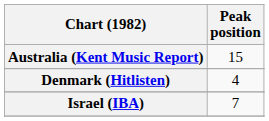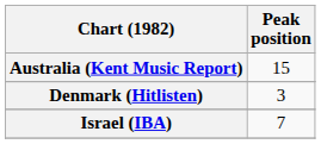 <table class="wikitable sortable plainrowheaders" style="text-align:center">
 <tr>
 <th>Chart (1982)</th>
 <th>Peak<br>position</th>
 </tr>
 <tr>
 <th scope="row">Australia (<a href='#'>Kent Music Report</a>)</th>
 <td>15</td>
 </tr>
 <tr>
 </tr>
 <tr>
 </tr>
 <tr>
 <th scope="row">Denmark (<a href='#'>Hitlisten</a>)</th>
-<td>4</td>
+<td>3</td>
 </tr>
 <tr>
 </tr>
 <tr>
 <th scope="row">Israel (<a href='#'>IBA</a>)</th>
 <td>7</td>
 </tr>
 <tr>
 </tr>
 <tr>
 </tr>
 <tr>
 </tr>
 <tr>
 </tr>
 <tr>
 </tr>
 </table>
